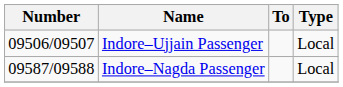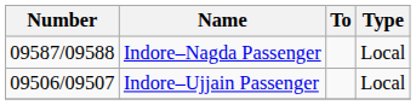 <table class="wikitable">
 <tr>
 <th>Number</th>
 <th>Name</th>
 <th>To</th>
 <th>Type</th>
 </tr>
 <tr>
+<td>09587/09588</td>
+<td><a href='#'>Indore–Nagda Passenger</a></td>
+<td></td>
+<td>Local</td>
+</tr>
+<tr>
 <td>09506/09507</td>
 <td><a href='#'>Indore–Ujjain Passenger</a></td>
 <td></td>
 <td>Local</td>
 </tr>
 <tr>
-<td>09587/09588</td>
-<td><a href='#'>Indore–Nagda Passenger</a></td>
-<td></td>
-<td>Local</td>
-</tr>
-<tr>
 </tr>
 </table>
